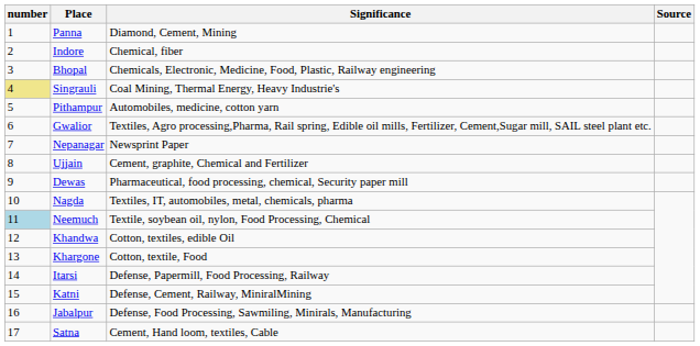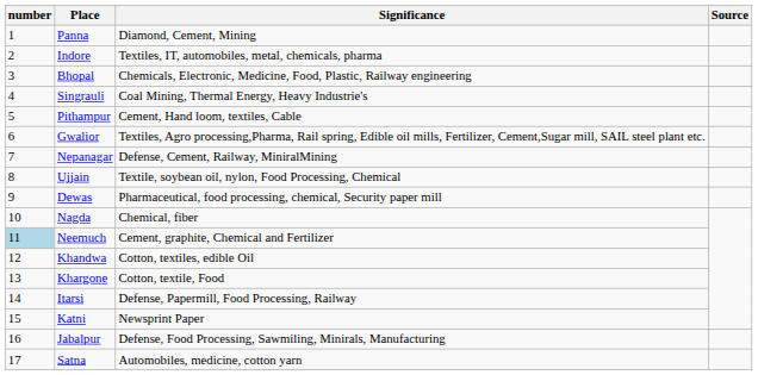 <table class="wikitable sortable">
 <tr>
 <th>number</th>
 <th>Place</th>
 <th>Significance</th>
 <th>Source</th>
 </tr>
 <tr>
 <td>1</td>
 <td><a href='#'>Panna</a></td>
 <td>Diamond, Cement, Mining</td>
 <td></td>
 </tr>
 <tr>
 <td>2</td>
 <td><a href='#'>Indore</a></td>
-<td>Chemical, fiber</td>
+<td>Textiles, IT, automobiles, metal, chemicals, pharma</td>
 <td></td>
 </tr>
 <tr>
 <td>3</td>
 <td><a href='#'>Bhopal</a></td>
 <td>Chemicals, Electronic, Medicine, Food, Plastic, Railway engineering</td>
 <td></td>
 </tr>
 <tr>
-<td style="background: khaki;">4</td>
+<td>4</td>
 <td><a href='#'>Singrauli</a></td>
 <td>Coal Mining, Thermal Energy, Heavy Industrie's</td>
 <td></td>
 </tr>
 <tr>
 <td>5</td>
 <td><a href='#'>Pithampur</a></td>
-<td>Automobiles, medicine, cotton yarn</td>
+<td>Cement, Hand loom, textiles, Cable</td>
 <td></td>
 </tr>
 <tr>
 <td>6</td>
 <td><a href='#'>Gwalior</a></td>
 <td>Textiles, Agro processing,Pharma, Rail spring, Edible oil mills, Fertilizer, Cement,Sugar mill, SAIL steel plant etc.</td>
 <td></td>
 </tr>
 <tr>
 <td>7</td>
 <td><a href='#'>Nepanagar</a></td>
-<td>Newsprint Paper</td>
+<td>Defense, Cement, Railway, MiniralMining</td>
 </tr>
 <tr>
 <td>8</td>
 <td><a href='#'>Ujjain</a></td>
-<td>Cement, graphite, Chemical and Fertilizer</td>
+<td>Textile, soybean oil, nylon, Food Processing, Chemical</td>
 <td></td>
 </tr>
 <tr>
 <td>9</td>
 <td><a href='#'>Dewas</a></td>
 <td>Pharmaceutical, food processing, chemical, Security paper mill</td>
 <td></td>
 </tr>
 <tr>
 <td>10</td>
 <td><a href='#'>Nagda</a></td>
-<td>Textiles, IT, automobiles, metal, chemicals, pharma</td>
+<td>Chemical, fiber</td>
 </tr>
 <tr>
 <td style="background: lightblue;">11</td>
 <td><a href='#'>Neemuch</a></td>
-<td>Textile, soybean oil, nylon, Food Processing, Chemical</td>
+<td>Cement, graphite, Chemical and Fertilizer</td>
 </tr>
 <tr>
 <td>12</td>
 <td><a href='#'>Khandwa</a></td>
 <td>Cotton, textiles, edible Oil</td>
 </tr>
 <tr>
 <td>13</td>
 <td><a href='#'>Khargone</a></td>
 <td>Cotton, textile, Food</td>
 </tr>
 <tr>
 <td>14</td>
 <td><a href='#'>Itarsi</a></td>
 <td>Defense, Papermill, Food Processing, Railway</td>
 </tr>
 <tr>
 <td>15</td>
 <td><a href='#'>Katni</a></td>
-<td>Defense, Cement, Railway, MiniralMining</td>
+<td>Newsprint Paper</td>
 </tr>
 <tr>
 <td>16</td>
 <td><a href='#'>Jabalpur</a></td>
 <td>Defense, Food Processing, Sawmiling, Minirals, Manufacturing</td>
 <td></td>
 </tr>
 <tr>
 <td>17</td>
 <td><a href='#'>Satna</a></td>
-<td>Cement, Hand loom, textiles, Cable</td>
+<td>Automobiles, medicine, cotton yarn</td>
 </tr>
 </table>
